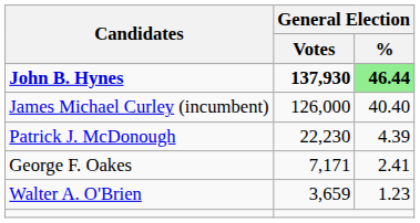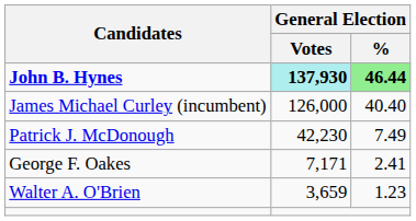 <table class=wikitable>
 <tr>
 <th colspan=1 rowspan=2><strong>Candidates</strong></th>
 <th colspan=2><strong>General Election</strong></th>
 </tr>
 <tr>
 <th>Votes</th>
 <th>%</th>
 </tr>
 <tr>
 <td><strong><a href='#'>John B. Hynes</a></strong></td>
-<td align="right"><strong>137,930</strong></td>
+<td align="right" style="background: paleturquoise;"><strong>137,930</strong></td>
 <td align="right" style="background: lightgreen;"><strong>46.44</strong></td>
 </tr>
 <tr>
 <td><a href='#'>James Michael Curley</a> (incumbent)</td>
 <td align="right">126,000</td>
 <td align="right">40.40</td>
 </tr>
 <tr>
 <td><a href='#'>Patrick J. McDonough</a></td>
-<td align="right">22,230</td>
-<td align="right">4.39</td>
+<td align="right">42,230</td>
+<td align="right">7.49</td>
 </tr>
 <tr>
 <td>George F. Oakes</td>
 <td align="right">7,171</td>
 <td align="right">2.41</td>
 </tr>
 <tr>
 <td><a href='#'>Walter A. O'Brien</a></td>
 <td align="right">3,659</td>
 <td align="right">1.23</td>
 </tr>
 <tr>
 <td></td>
 </tr>
 </table>
